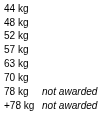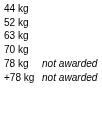 <table>
 <tr>
 <td>44 kg</td>
-<td></td>
-<td></td>
-<td></td>
-</tr>
-<tr>
-<td>48 kg</td>
 <td></td>
 <td></td>
 <td></td>
 </tr>
 <tr>
 <td rowspan=2>52 kg</td>
 <td rowspan=2></td>
 <td rowspan=2></td>
 <td></td>
 </tr>
 <tr>
-<td></td>
-</tr>
-<tr>
-<td>57 kg</td>
-<td></td>
-<td></td>
 <td></td>
 </tr>
 <tr>
 <td>63 kg</td>
 <td></td>
 <td></td>
 <td></td>
 </tr>
 <tr>
 <td>70 kg</td>
 <td></td>
 <td></td>
 <td></td>
 </tr>
 <tr>
 <td>78 kg</td>
 <td></td>
 <td></td>
 <td><em>not awarded</em></td>
 </tr>
 <tr>
 <td>+78 kg</td>
 <td></td>
 <td></td>
 <td><em>not awarded</em></td>
 </tr>
 </table>
